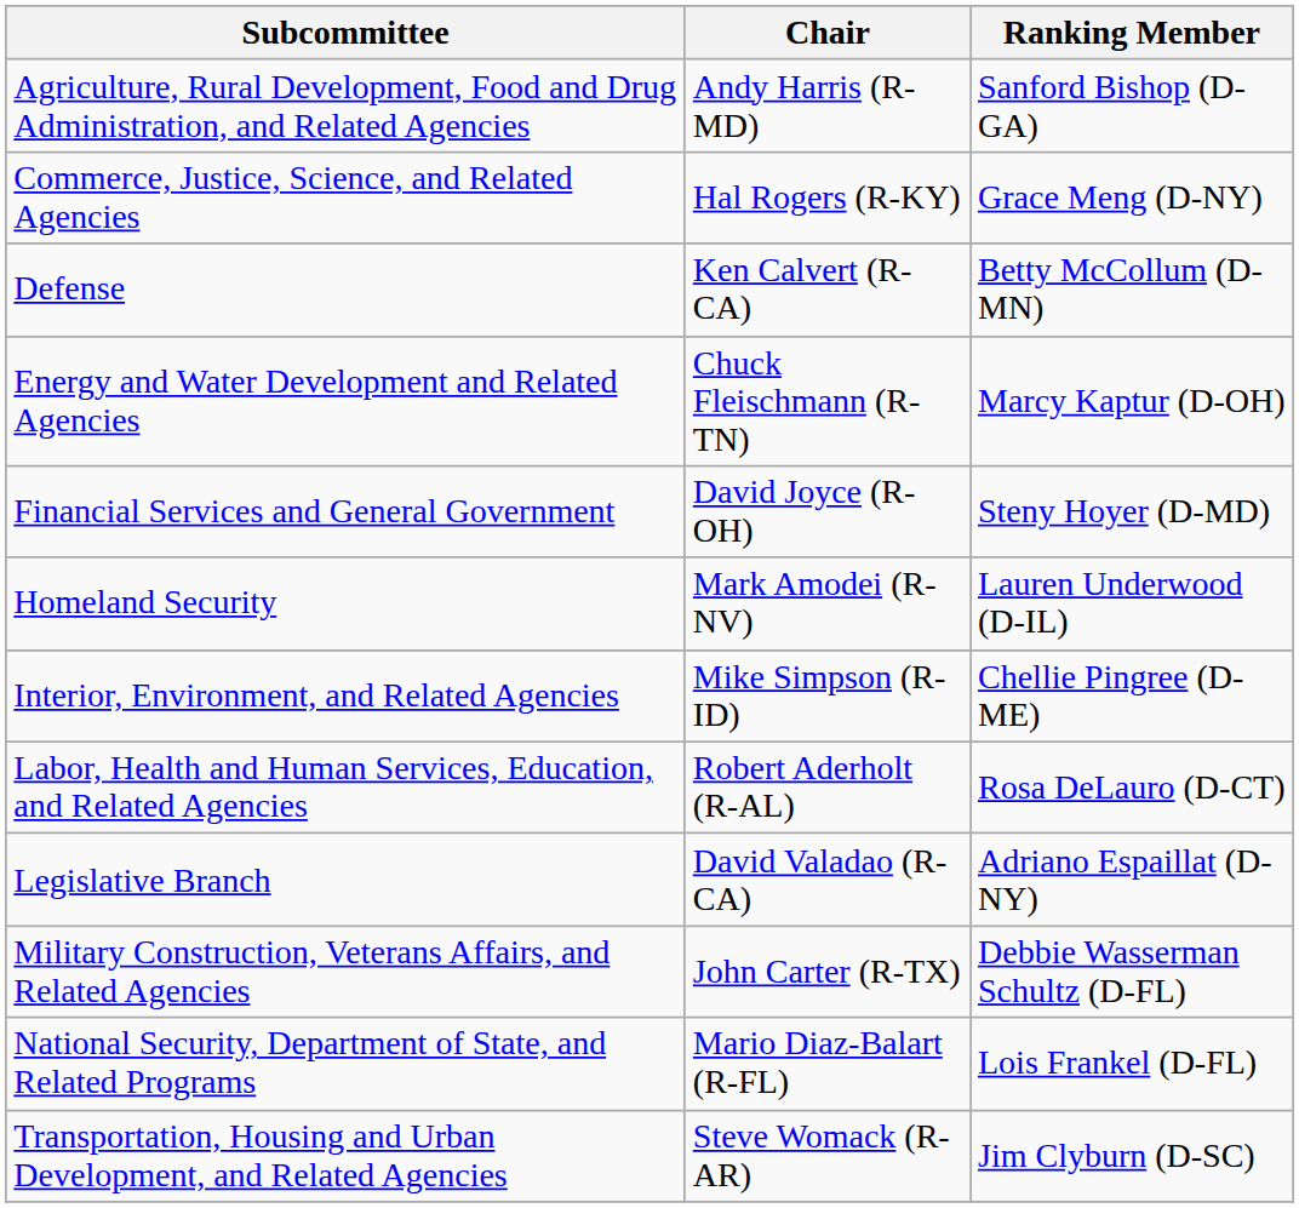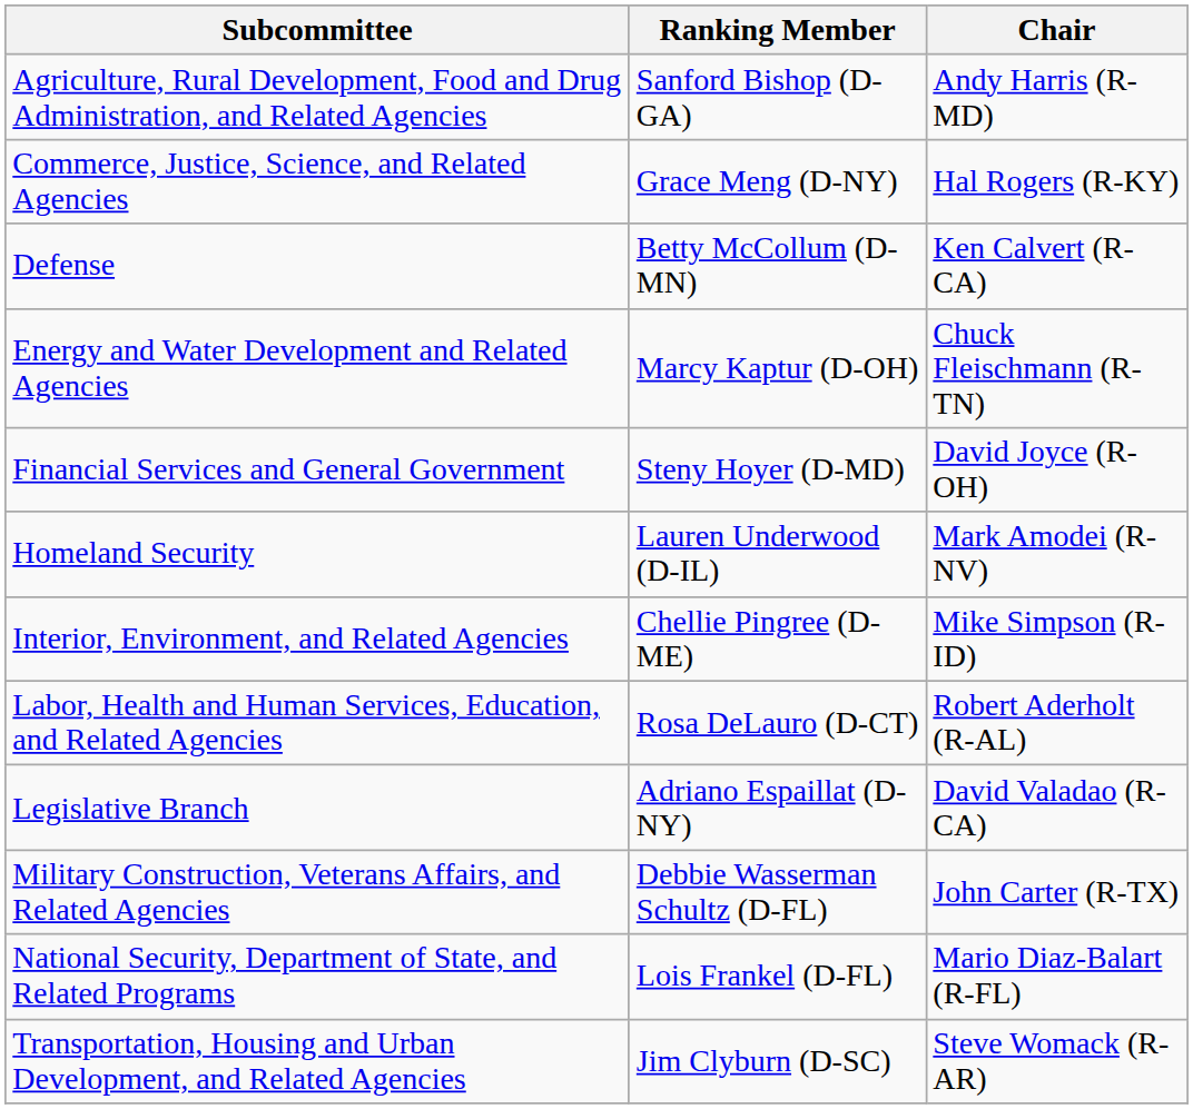 <table class="wikitable">
 <tr>
 <th>Subcommittee</th>
+<th>Ranking Member</th>
 <th>Chair</th>
-<th>Ranking Member</th>
 </tr>
 <tr>
 <td><a href='#'>Agriculture, Rural Development, Food and Drug Administration, and Related Agencies</a></td>
+<td><a href='#'>Sanford Bishop</a> (D-GA)</td>
 <td><a href='#'>Andy Harris</a> (R-MD)</td>
-<td><a href='#'>Sanford Bishop</a> (D-GA)</td>
 </tr>
 <tr>
 <td><a href='#'>Commerce, Justice, Science, and Related Agencies</a></td>
+<td><a href='#'>Grace Meng</a> (D-NY)</td>
 <td><a href='#'>Hal Rogers</a> (R-KY)</td>
-<td><a href='#'>Grace Meng</a> (D-NY)</td>
 </tr>
 <tr>
 <td><a href='#'>Defense</a></td>
+<td><a href='#'>Betty McCollum</a> (D-MN)</td>
 <td><a href='#'>Ken Calvert</a> (R-CA)</td>
-<td><a href='#'>Betty McCollum</a> (D-MN)</td>
 </tr>
 <tr>
 <td><a href='#'>Energy and Water Development and Related Agencies</a></td>
+<td><a href='#'>Marcy Kaptur</a> (D-OH)</td>
 <td><a href='#'>Chuck Fleischmann</a> (R-TN)</td>
-<td><a href='#'>Marcy Kaptur</a> (D-OH)</td>
 </tr>
 <tr>
 <td><a href='#'>Financial Services and General Government</a></td>
+<td><a href='#'>Steny Hoyer</a> (D-MD)</td>
 <td><a href='#'>David Joyce</a> (R-OH)</td>
-<td><a href='#'>Steny Hoyer</a> (D-MD)</td>
 </tr>
 <tr>
 <td><a href='#'>Homeland Security</a></td>
+<td><a href='#'>Lauren Underwood</a> (D-IL)</td>
 <td><a href='#'>Mark Amodei</a> (R-NV)</td>
-<td><a href='#'>Lauren Underwood</a> (D-IL)</td>
 </tr>
 <tr>
 <td><a href='#'>Interior, Environment, and Related Agencies</a></td>
+<td><a href='#'>Chellie Pingree</a> (D-ME)</td>
 <td><a href='#'>Mike Simpson</a> (R-ID)</td>
-<td><a href='#'>Chellie Pingree</a> (D-ME)</td>
 </tr>
 <tr>
 <td><a href='#'>Labor, Health and Human Services, Education, and Related Agencies</a></td>
+<td><a href='#'>Rosa DeLauro</a> (D-CT)</td>
 <td><a href='#'>Robert Aderholt</a> (R-AL)</td>
-<td><a href='#'>Rosa DeLauro</a> (D-CT)</td>
 </tr>
 <tr>
 <td><a href='#'>Legislative Branch</a></td>
+<td><a href='#'>Adriano Espaillat</a> (D-NY)</td>
 <td><a href='#'>David Valadao</a> (R-CA)</td>
-<td><a href='#'>Adriano Espaillat</a> (D-NY)</td>
 </tr>
 <tr>
 <td><a href='#'>Military Construction, Veterans Affairs, and Related Agencies</a></td>
+<td><a href='#'>Debbie Wasserman Schultz</a> (D-FL)</td>
 <td><a href='#'>John Carter</a> (R-TX)</td>
-<td><a href='#'>Debbie Wasserman Schultz</a> (D-FL)</td>
 </tr>
 <tr>
 <td><a href='#'>National Security, Department of State, and Related Programs</a></td>
+<td><a href='#'>Lois Frankel</a> (D-FL)</td>
 <td><a href='#'>Mario Diaz-Balart</a> (R-FL)</td>
-<td><a href='#'>Lois Frankel</a> (D-FL)</td>
 </tr>
 <tr>
 <td><a href='#'>Transportation, Housing and Urban Development, and Related Agencies</a></td>
+<td><a href='#'>Jim Clyburn</a> (D-SC)</td>
 <td><a href='#'>Steve Womack</a> (R-AR)</td>
-<td><a href='#'>Jim Clyburn</a> (D-SC)</td>
 </tr>
 </table>
